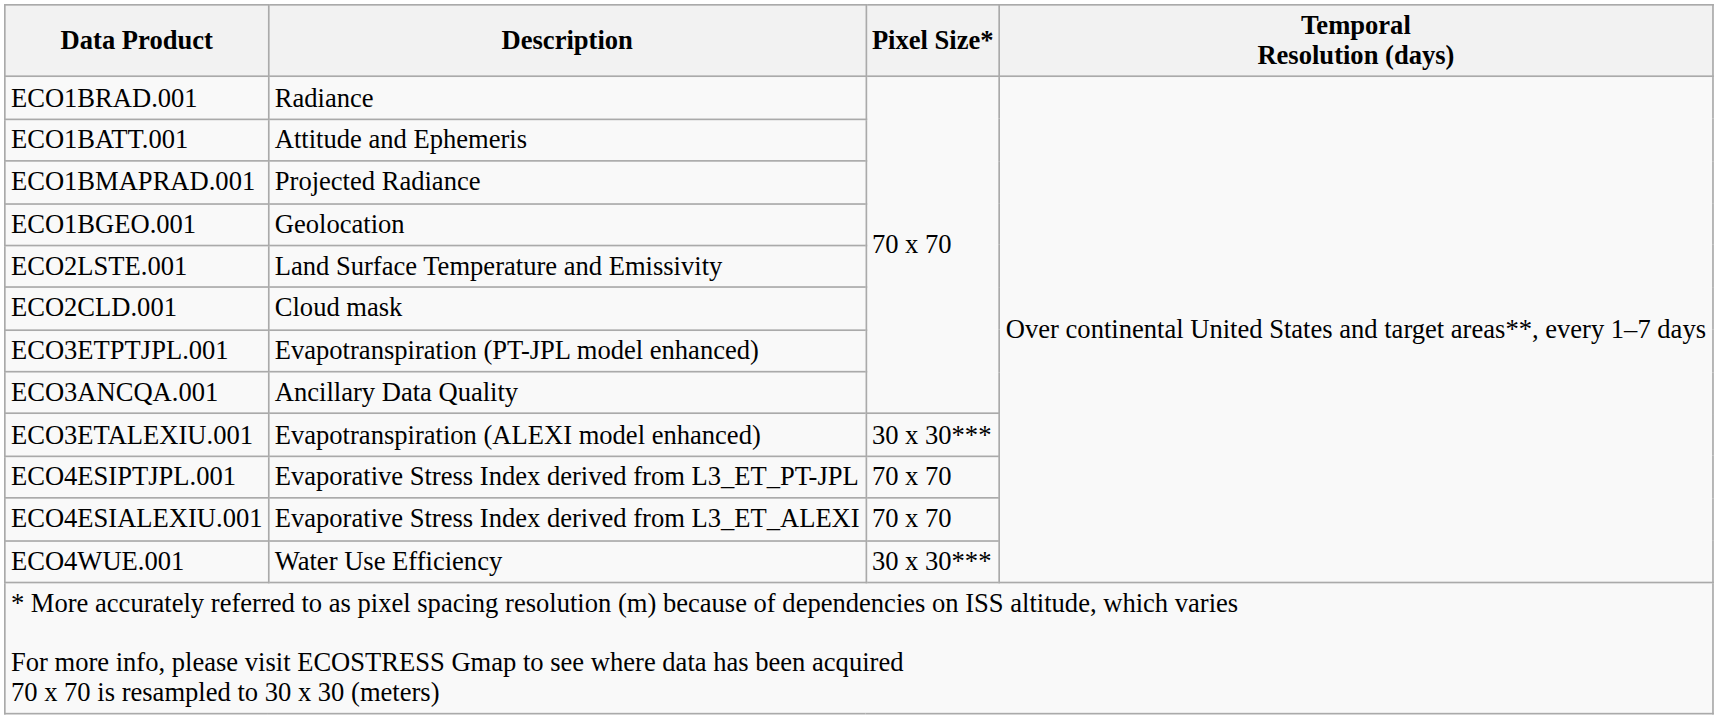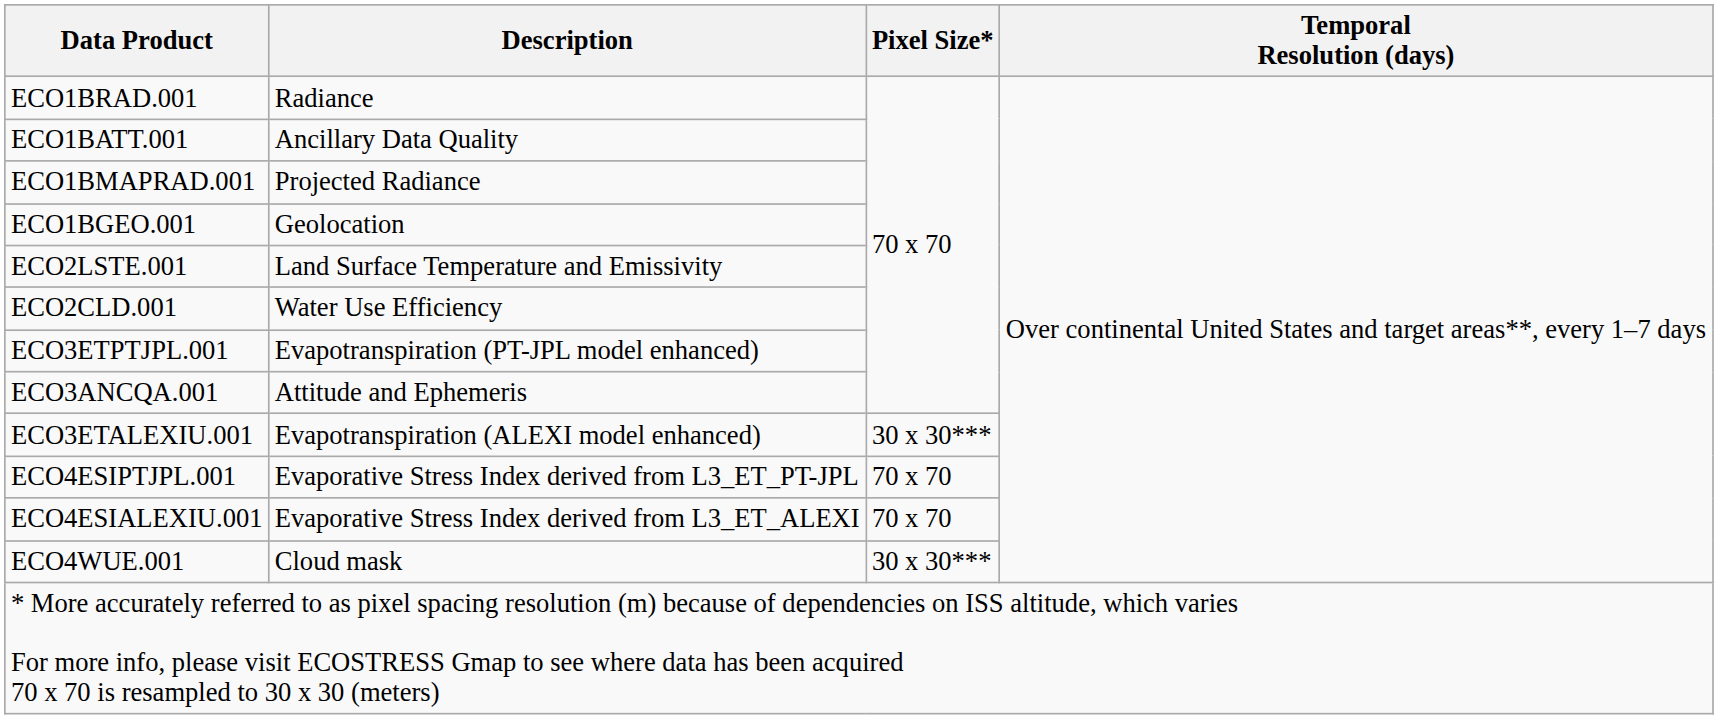 <table class="wikitable">
 <tr>
 <th><strong>Data Product</strong></th>
 <th><strong>Description</strong></th>
 <th><strong>Pixel Size*</strong></th>
 <th><strong>Temporal</strong><br><strong>Resolution (days)</strong></th>
 </tr>
 <tr>
 <td>ECO1BRAD.001</td>
 <td>Radiance</td>
 <td rowspan="8">70 x 70</td>
 <td rowspan="12">Over continental United States and target areas**, every 1–7 days</td>
 </tr>
 <tr>
 <td>ECO1BATT.001</td>
-<td>Attitude and Ephemeris</td>
+<td>Ancillary Data Quality</td>
 </tr>
 <tr>
 <td>ECO1BMAPRAD.001</td>
 <td>Projected Radiance</td>
 </tr>
 <tr>
 <td>ECO1BGEO.001</td>
 <td>Geolocation</td>
 </tr>
 <tr>
 <td>ECO2LSTE.001</td>
 <td>Land Surface Temperature and Emissivity</td>
 </tr>
 <tr>
 <td>ECO2CLD.001</td>
-<td>Cloud mask</td>
+<td>Water Use Efficiency</td>
 </tr>
 <tr>
 <td>ECO3ETPTJPL.001</td>
 <td>Evapotranspiration (PT-JPL model enhanced)</td>
 </tr>
 <tr>
 <td>ECO3ANCQA.001</td>
-<td>Ancillary Data Quality</td>
+<td>Attitude and Ephemeris</td>
 </tr>
 <tr>
 <td>ECO3ETALEXIU.001</td>
 <td>Evapotranspiration (ALEXI model enhanced)</td>
 <td>30 x 30***</td>
 </tr>
 <tr>
 <td>ECO4ESIPTJPL.001</td>
 <td>Evaporative Stress Index derived from L3_ET_PT-JPL</td>
 <td>70 x 70</td>
 </tr>
 <tr>
 <td>ECO4ESIALEXIU.001</td>
 <td>Evaporative Stress Index derived from L3_ET_ALEXI</td>
 <td>70 x 70</td>
 </tr>
 <tr>
 <td>ECO4WUE.001</td>
-<td>Water Use Efficiency</td>
+<td>Cloud mask</td>
 <td>30 x 30***</td>
 </tr>
 <tr>
 <td colspan="4">* More accurately referred to as pixel spacing resolution (m) because of dependencies on ISS altitude, which varies<br><br> For more info, please visit ECOSTRESS Gmap to see where data has been acquired<br> 70 x 70 is resampled to 30 x 30 (meters)</td>
 </tr>
 </table>
